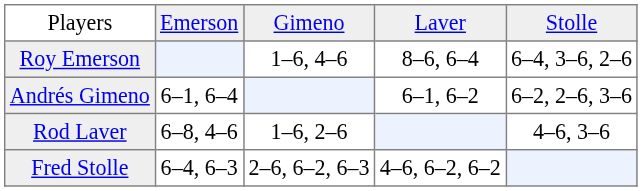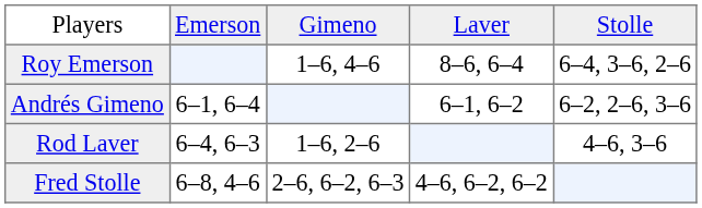 <table cellpadding="3" cellspacing="0" border="1" style="font-size: 95%; border: gray solid 1px; border-collapse: collapse;">
 <tr align=center>
 <td>Players</td>
 <td bgcolor="#EFEFEF"> <a href='#'>Emerson</a></td>
 <td bgcolor="#EFEFEF"> <a href='#'>Gimeno</a></td>
 <td bgcolor="#EFEFEF"> <a href='#'>Laver</a></td>
 <td bgcolor="#EFEFEF">  <a href='#'>Stolle</a></td>
 </tr>
 <tr align=center>
 <td bgcolor="#EFEFEF"> <a href='#'>Roy Emerson</a></td>
 <td bgcolor="#EDF3FE"></td>
 <td>1–6, 4–6</td>
 <td>8–6, 6–4</td>
 <td>6–4, 3–6, 2–6</td>
 </tr>
 <tr align=center>
 <td bgcolor="#EFEFEF"> <a href='#'>Andrés Gimeno</a></td>
 <td>6–1, 6–4</td>
 <td bgcolor="#EDF3FE"></td>
 <td>6–1, 6–2</td>
 <td>6–2, 2–6, 3–6</td>
 </tr>
 <tr align=center>
 <td bgcolor="#EFEFEF"> <a href='#'>Rod Laver</a></td>
-<td>6–8, 4–6</td>
+<td>6–4, 6–3</td>
 <td>1–6, 2–6</td>
 <td bgcolor="#EDF3FE"></td>
 <td>4–6, 3–6</td>
 </tr>
 <tr align=center>
 <td bgcolor="#EFEFEF"> <a href='#'>Fred Stolle</a></td>
-<td>6–4, 6–3</td>
+<td>6–8, 4–6</td>
 <td>2–6, 6–2, 6–3</td>
 <td>4–6, 6–2, 6–2</td>
 <td bgcolor="#EDF3FE"></td>
 </tr>
 </table>
